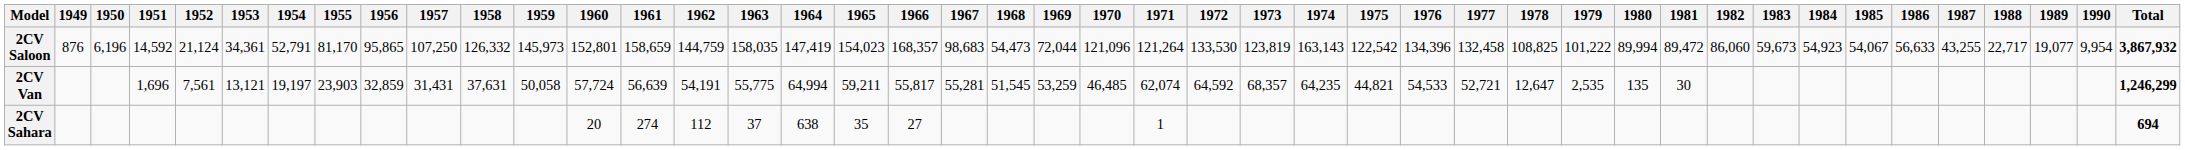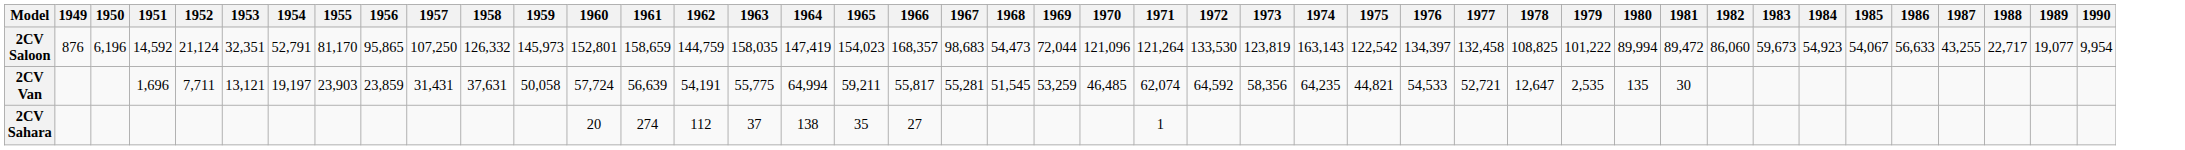 <table class="wikitable">
 <tr style="text-align:center; background:#e2e2e2;">
 <th scope="col">Model</th>
 <th scope="col">1949</th>
 <th scope="col">1950</th>
 <th scope="col">1951</th>
 <th scope="col">1952</th>
 <th scope="col">1953</th>
 <th scope="col">1954</th>
 <th scope="col">1955</th>
 <th scope="col">1956</th>
 <th scope="col">1957</th>
 <th scope="col">1958</th>
 <th scope="col">1959</th>
 <th scope="col">1960</th>
 <th scope="col">1961</th>
 <th scope="col">1962</th>
 <th scope="col">1963</th>
 <th scope="col">1964</th>
 <th scope="col">1965</th>
 <th scope="col">1966</th>
 <th scope="col">1967</th>
 <th scope="col">1968</th>
 <th scope="col">1969</th>
 <th scope="col">1970</th>
 <th scope="col">1971</th>
 <th scope="col">1972</th>
 <th scope="col">1973</th>
 <th scope="col">1974</th>
 <th scope="col">1975</th>
 <th scope="col">1976</th>
 <th scope="col">1977</th>
 <th scope="col">1978</th>
 <th scope="col">1979</th>
 <th scope="col">1980</th>
 <th scope="col">1981</th>
 <th scope="col">1982</th>
 <th scope="col">1983</th>
 <th scope="col">1984</th>
 <th scope="col">1985</th>
 <th scope="col">1986</th>
 <th scope="col">1987</th>
 <th scope="col">1988</th>
 <th scope="col">1989</th>
 <th scope="col">1990</th>
-<th scope="col">Total</th>
 </tr>
 <tr>
 <th scope="row">2CV Saloon</th>
 <td style="text-align:center;">876</td>
 <td style="text-align:center;">6,196</td>
 <td style="text-align:center;">14,592</td>
 <td style="text-align:center;">21,124</td>
-<td style="text-align:center;">34,361</td>
+<td style="text-align:center;">32,351</td>
 <td style="text-align:center;">52,791</td>
 <td style="text-align:center;">81,170</td>
 <td style="text-align:center;">95,865</td>
 <td style="text-align:center;">107,250</td>
 <td style="text-align:center;">126,332</td>
 <td style="text-align:center;">145,973</td>
 <td style="text-align:center;">152,801</td>
 <td style="text-align:center;">158,659</td>
 <td style="text-align:center;">144,759</td>
 <td style="text-align:center;">158,035</td>
 <td style="text-align:center;">147,419</td>
 <td style="text-align:center;">154,023</td>
 <td style="text-align:center;">168,357</td>
 <td style="text-align:center;">98,683</td>
 <td style="text-align:center;">54,473</td>
 <td style="text-align:center;">72,044</td>
 <td style="text-align:center;">121,096</td>
 <td style="text-align:center;">121,264</td>
 <td style="text-align:center;">133,530</td>
 <td style="text-align:center;">123,819</td>
 <td style="text-align:center;">163,143</td>
 <td style="text-align:center;">122,542</td>
-<td style="text-align:center;">134,396</td>
+<td style="text-align:center;">134,397</td>
 <td style="text-align:center;">132,458</td>
 <td style="text-align:center;">108,825</td>
 <td style="text-align:center;">101,222</td>
 <td style="text-align:center;">89,994</td>
 <td style="text-align:center;">89,472</td>
 <td style="text-align:center;">86,060</td>
 <td style="text-align:center;">59,673</td>
 <td style="text-align:center;">54,923</td>
 <td style="text-align:center;">54,067</td>
 <td style="text-align:center;">56,633</td>
 <td style="text-align:center;">43,255</td>
 <td style="text-align:center;">22,717</td>
 <td style="text-align:center;">19,077</td>
 <td style="text-align:center;">9,954</td>
-<td style="text-align:center;"><strong>3,867,932</strong></td>
 </tr>
 <tr>
 <th scope="row">2CV Van</th>
 <td></td>
 <td></td>
 <td style="text-align:center;">1,696</td>
-<td style="text-align:center;">7,561</td>
+<td style="text-align:center;">7,711</td>
 <td style="text-align:center;">13,121</td>
 <td style="text-align:center;">19,197</td>
 <td style="text-align:center;">23,903</td>
-<td style="text-align:center;">32,859</td>
+<td style="text-align:center;">23,859</td>
 <td style="text-align:center;">31,431</td>
 <td style="text-align:center;">37,631</td>
 <td style="text-align:center;">50,058</td>
 <td style="text-align:center;">57,724</td>
 <td style="text-align:center;">56,639</td>
 <td style="text-align:center;">54,191</td>
 <td style="text-align:center;">55,775</td>
 <td style="text-align:center;">64,994</td>
 <td style="text-align:center;">59,211</td>
 <td style="text-align:center;">55,817</td>
 <td style="text-align:center;">55,281</td>
 <td style="text-align:center;">51,545</td>
 <td style="text-align:center;">53,259</td>
 <td style="text-align:center;">46,485</td>
 <td style="text-align:center;">62,074</td>
 <td style="text-align:center;">64,592</td>
-<td style="text-align:center;">68,357</td>
+<td style="text-align:center;">58,356</td>
 <td style="text-align:center;">64,235</td>
 <td style="text-align:center;">44,821</td>
 <td style="text-align:center;">54,533</td>
 <td style="text-align:center;">52,721</td>
 <td style="text-align:center;">12,647</td>
 <td style="text-align:center;">2,535</td>
 <td style="text-align:center;">135</td>
 <td style="text-align:center;">30</td>
 <td></td>
 <td></td>
 <td></td>
 <td></td>
 <td></td>
 <td></td>
 <td></td>
 <td></td>
 <td></td>
-<td style="text-align:center;"><strong>1,246,299</strong></td>
 </tr>
 <tr>
 <th scope="row">2CV Sahara</th>
 <td></td>
 <td></td>
 <td></td>
 <td></td>
 <td></td>
 <td></td>
 <td></td>
 <td></td>
 <td></td>
 <td></td>
 <td></td>
 <td style="text-align:center;">20</td>
 <td style="text-align:center;">274</td>
 <td style="text-align:center;">112</td>
 <td style="text-align:center;">37</td>
-<td style="text-align:center;">638</td>
+<td style="text-align:center;">138</td>
 <td style="text-align:center;">35</td>
 <td style="text-align:center;">27</td>
 <td></td>
 <td></td>
 <td></td>
 <td></td>
 <td style="text-align:center;">1</td>
 <td></td>
 <td></td>
 <td></td>
 <td></td>
 <td></td>
 <td></td>
 <td></td>
 <td></td>
 <td></td>
 <td></td>
 <td></td>
 <td></td>
 <td></td>
 <td></td>
 <td></td>
 <td></td>
 <td></td>
 <td></td>
 <td></td>
-<td style="text-align:center;"><strong>694</strong></td>
 </tr>
 </table>
